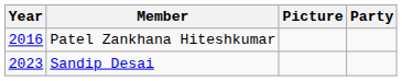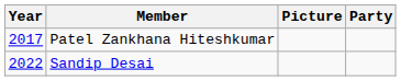 <table class="wikitable sortable">
 <tr>
 <th>Year</th>
 <th>Member</th>
 <th>Picture</th>
 <th colspan="2">Party</th>
 </tr>
 <tr>
-<td><a href='#'>2016</a></td>
+<td><a href='#'>2017</a></td>
 <td>Patel Zankhana Hiteshkumar</td>
 <td></td>
 <td></td>
 </tr>
 <tr>
-<td><a href='#'>2023</a></td>
+<td><a href='#'>2022</a></td>
 <td><a href='#'>Sandip Desai</a></td>
 <td></td>
 </tr>
 </table>
